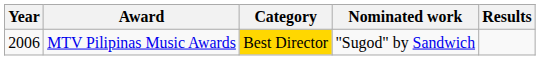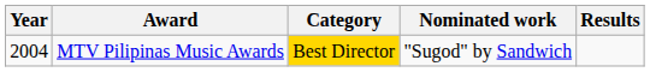 <table class="wikitable">
 <tr>
 <th>Year</th>
 <th>Award</th>
 <th>Category</th>
 <th>Nominated work</th>
 <th>Results</th>
 </tr>
 <tr>
-<td>2006</td>
+<td>2004</td>
 <td><a href='#'>MTV Pilipinas Music Awards</a></td>
 <td style="background: gold;">Best Director</td>
 <td>"Sugod" by <a href='#'>Sandwich</a></td>
 <td></td>
 </tr>
 </table>
